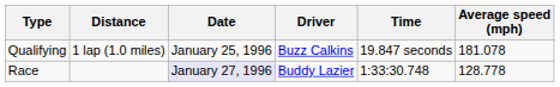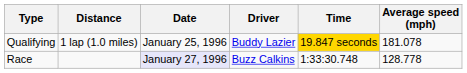 <table class="wikitable">
 <tr>
 <th><strong>Type</strong></th>
 <th><strong>Distance</strong></th>
 <th><strong>Date</strong></th>
 <th><strong>Driver</strong></th>
 <th><strong>Time</strong></th>
 <th><strong>Average speed<br>(mph)</strong></th>
 </tr>
 <tr>
 <td>Qualifying</td>
 <td>1 lap (1.0 miles)</td>
 <td>January 25, 1996</td>
-<td><a href='#'>Buzz Calkins</a></td>
-<td>19.847 seconds</td>
+<td><a href='#'>Buddy Lazier</a></td>
+<td style="background: gold;">19.847 seconds</td>
 <td>181.078</td>
 </tr>
 <tr>
 <td>Race</td>
 <td></td>
 <td style="background: lavender;">January 27, 1996</td>
-<td><a href='#'>Buddy Lazier</a></td>
+<td><a href='#'>Buzz Calkins</a></td>
 <td>1:33:30.748</td>
 <td>128.778</td>
 </tr>
 </table>
